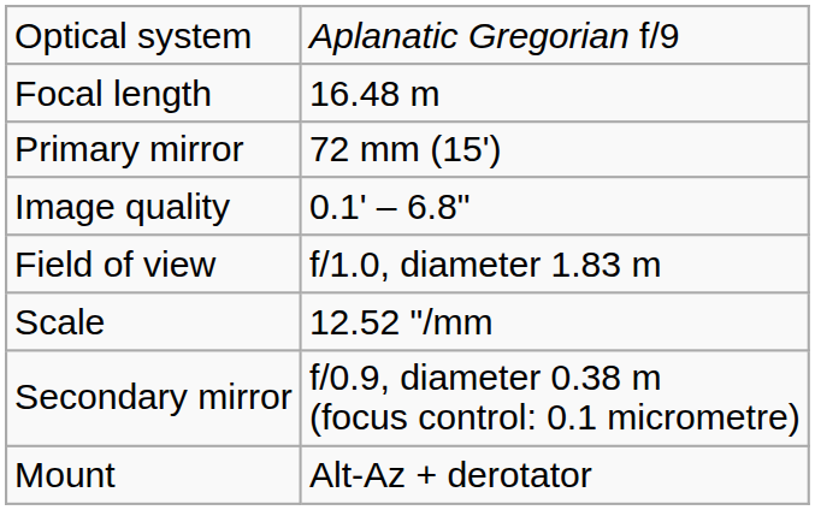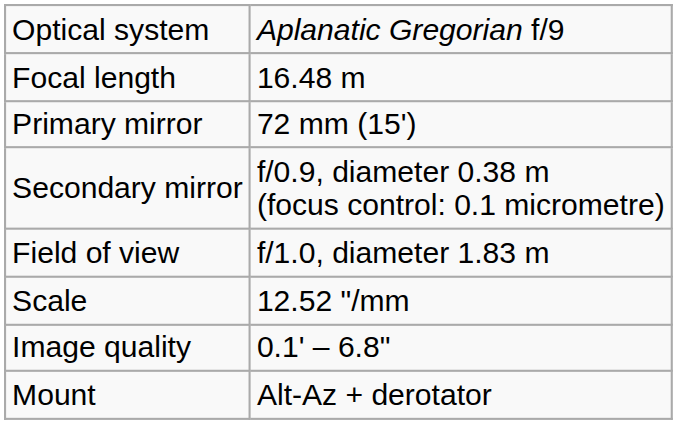 <table class="wikitable" style="font-size: 0.9em;">
 <tr>
 <td>Optical system</td>
 <td><em>Aplanatic Gregorian</em> f/9</td>
 </tr>
 <tr>
 <td>Focal length</td>
 <td>16.48 m</td>
 </tr>
 <tr>
 <td>Primary mirror</td>
 <td>72 mm (15')</td>
 </tr>
 <tr>
-<td>Image quality</td>
-<td>0.1' – 6.8"</td>
+<td>Secondary mirror</td>
+<td>f/0.9, diameter 0.38 m<br>(focus control: 0.1 micrometre)</td>
 </tr>
 <tr>
 <td>Field of view</td>
 <td>f/1.0, diameter 1.83 m</td>
 </tr>
 <tr>
 <td>Scale</td>
 <td>12.52 "/mm</td>
 </tr>
 <tr>
-<td>Secondary mirror</td>
-<td>f/0.9, diameter 0.38 m<br>(focus control: 0.1 micrometre)</td>
+<td>Image quality</td>
+<td>0.1' – 6.8"</td>
 </tr>
 <tr>
 <td>Mount</td>
 <td>Alt-Az + derotator</td>
 </tr>
 </table>
